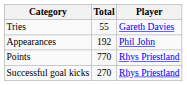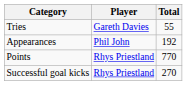 <table class="wikitable">
 <tr>
 <th>Category</th>
+<th>Player</th>
 <th>Total</th>
-<th>Player</th>
 </tr>
 <tr>
 <td>Tries</td>
+<td><a href='#'>Gareth Davies</a></td>
 <td align=center>55</td>
-<td><a href='#'>Gareth Davies</a></td>
 </tr>
 <tr>
 <td>Appearances</td>
+<td><a href='#'>Phil John</a></td>
 <td align=center>192</td>
-<td><a href='#'>Phil John</a></td>
 </tr>
 <tr>
 <td>Points</td>
+<td><a href='#'>Rhys Priestland</a></td>
 <td align=center>770</td>
-<td><a href='#'>Rhys Priestland</a></td>
 </tr>
 <tr>
 <td>Successful goal kicks</td>
+<td><a href='#'>Rhys Priestland</a></td>
 <td align=center>270</td>
-<td><a href='#'>Rhys Priestland</a></td>
 </tr>
 </table>
